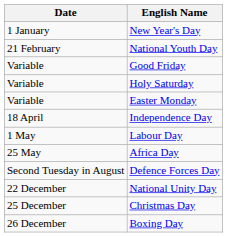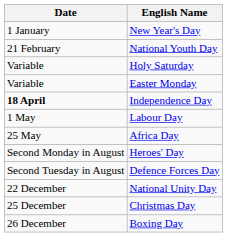 <table class="wikitable">
 <tr>
 <th>Date</th>
 <th>English Name</th>
 </tr>
 <tr>
 <td>1 January</td>
 <td><a href='#'>New Year's Day</a></td>
 </tr>
 <tr>
 <td>21 February</td>
 <td><a href='#'>National Youth Day</a></td>
 </tr>
 <tr>
 <td>Variable</td>
-<td><a href='#'>Good Friday</a></td>
-</tr>
-<tr>
-<td>Variable</td>
 <td><a href='#'>Holy Saturday</a></td>
 </tr>
 <tr>
 <td>Variable</td>
 <td><a href='#'>Easter Monday</a></td>
 </tr>
 <tr>
-<td>18 April</td>
+<td><strong>18 April</strong></td>
 <td><a href='#'>Independence Day</a></td>
 </tr>
 <tr>
 <td>1 May</td>
 <td><a href='#'>Labour Day</a></td>
 </tr>
 <tr>
 <td>25 May</td>
 <td><a href='#'>Africa Day</a></td>
+</tr>
+<tr>
+<td>Second Monday in August</td>
+<td><a href='#'>Heroes' Day</a></td>
 </tr>
 <tr>
 <td>Second Tuesday in August</td>
 <td><a href='#'>Defence Forces Day</a></td>
 </tr>
 <tr>
 <td>22 December</td>
 <td><a href='#'>National Unity Day</a></td>
 </tr>
 <tr>
 <td>25 December</td>
 <td><a href='#'>Christmas Day</a></td>
 </tr>
 <tr>
 <td>26 December</td>
 <td><a href='#'>Boxing Day</a></td>
 </tr>
 </table>
